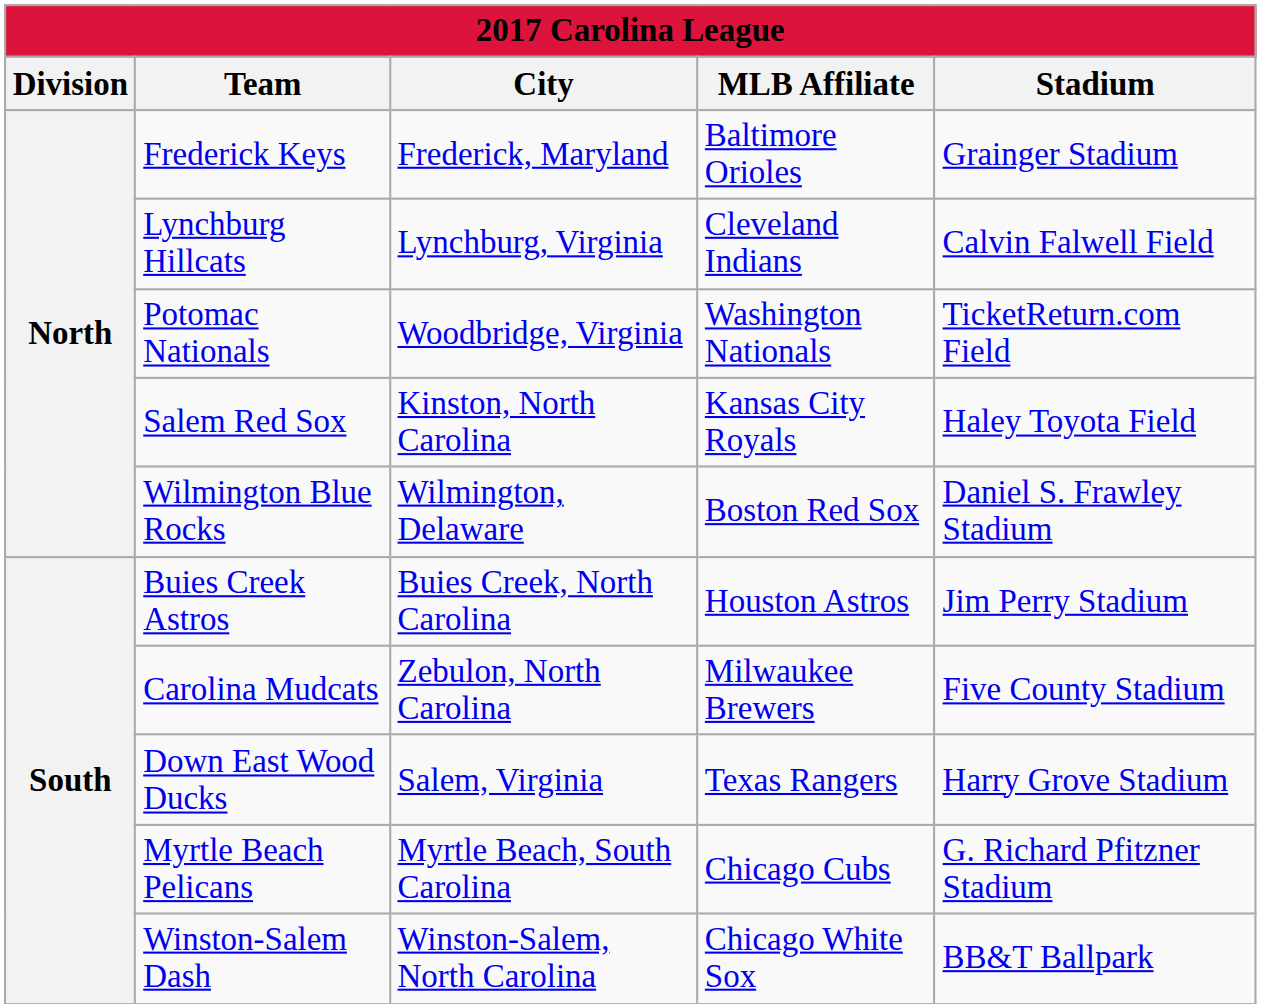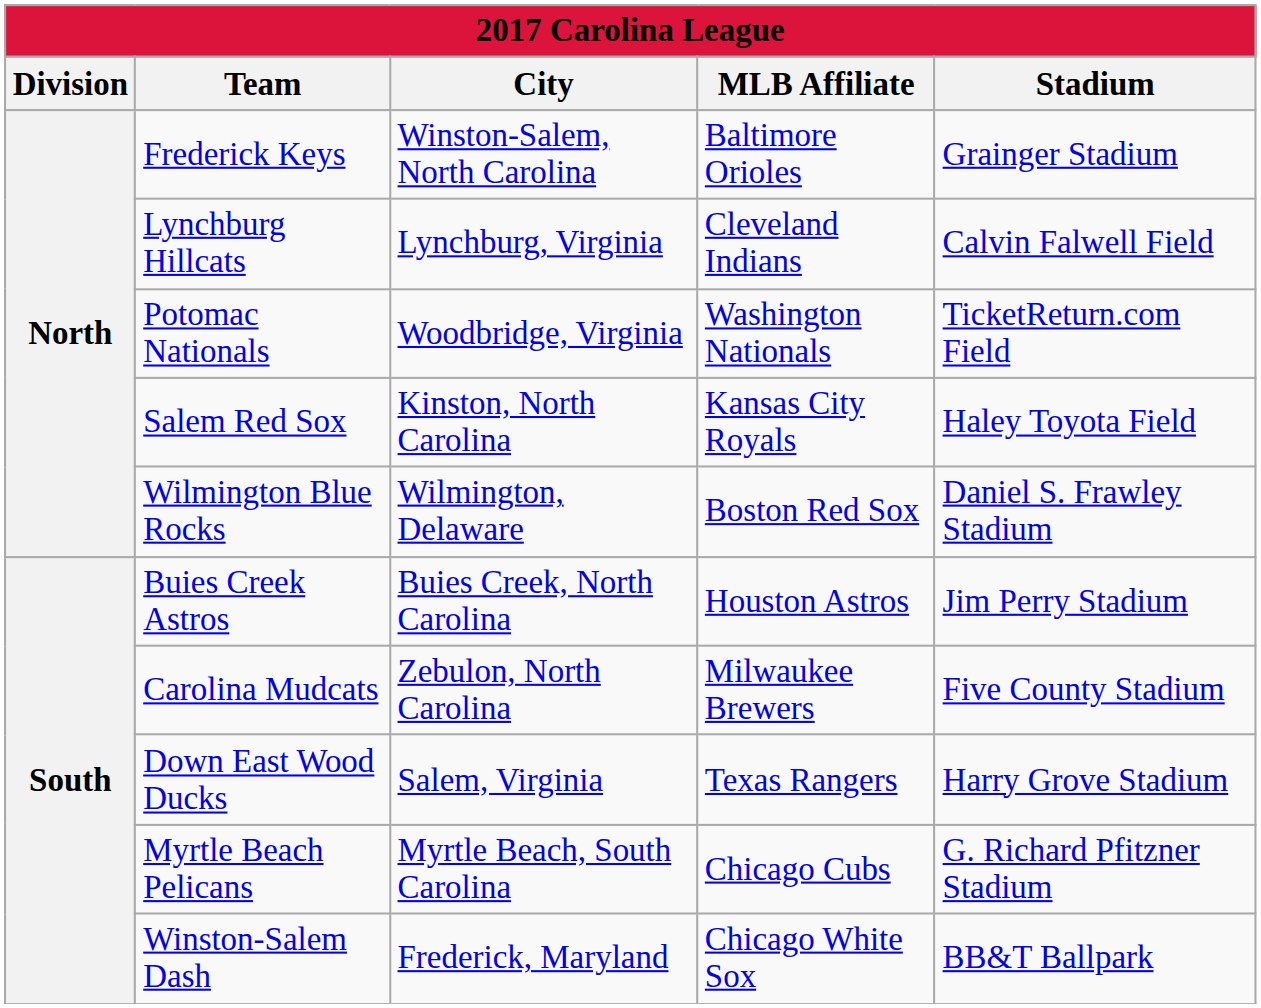 <table class="wikitable" style="width:auto">
 <tr>
 <td bgcolor="#DC143C" align="center" colspan="7"><strong><span>2017 Carolina League</span></strong></td>
 </tr>
 <tr>
 <th>Division</th>
 <th>Team</th>
 <th>City</th>
 <th>MLB Affiliate</th>
 <th>Stadium</th>
 </tr>
 <tr>
 <th rowspan="5">North</th>
 <td><a href='#'>Frederick Keys</a></td>
-<td><a href='#'>Frederick, Maryland</a></td>
+<td><a href='#'>Winston-Salem, North Carolina</a></td>
 <td><a href='#'>Baltimore Orioles</a></td>
 <td><a href='#'>Grainger Stadium</a></td>
 </tr>
 <tr>
 <td><a href='#'>Lynchburg Hillcats</a></td>
 <td><a href='#'>Lynchburg, Virginia</a></td>
 <td><a href='#'>Cleveland Indians</a></td>
 <td><a href='#'>Calvin Falwell Field</a></td>
 </tr>
 <tr>
 <td><a href='#'>Potomac Nationals</a></td>
 <td><a href='#'>Woodbridge, Virginia</a></td>
 <td><a href='#'>Washington Nationals</a></td>
 <td><a href='#'>TicketReturn.com Field</a></td>
 </tr>
 <tr>
 <td><a href='#'>Salem Red Sox</a></td>
 <td><a href='#'>Kinston, North Carolina</a></td>
 <td><a href='#'>Kansas City Royals</a></td>
 <td><a href='#'>Haley Toyota Field</a></td>
 </tr>
 <tr>
 <td><a href='#'>Wilmington Blue Rocks</a></td>
 <td><a href='#'>Wilmington, Delaware</a></td>
 <td><a href='#'>Boston Red Sox</a></td>
 <td><a href='#'>Daniel S. Frawley Stadium</a></td>
 </tr>
 <tr>
 <th rowspan="5">South</th>
 <td><a href='#'>Buies Creek Astros</a></td>
 <td><a href='#'>Buies Creek, North Carolina</a></td>
 <td><a href='#'>Houston Astros</a></td>
 <td><a href='#'>Jim Perry Stadium</a></td>
 </tr>
 <tr>
 <td><a href='#'>Carolina Mudcats</a></td>
 <td><a href='#'>Zebulon, North Carolina</a></td>
 <td><a href='#'>Milwaukee Brewers</a></td>
 <td><a href='#'>Five County Stadium</a></td>
 </tr>
 <tr>
 <td><a href='#'>Down East Wood Ducks</a></td>
 <td><a href='#'>Salem, Virginia</a></td>
 <td><a href='#'>Texas Rangers</a></td>
 <td><a href='#'>Harry Grove Stadium</a></td>
 </tr>
 <tr>
 <td><a href='#'>Myrtle Beach Pelicans</a></td>
 <td><a href='#'>Myrtle Beach, South Carolina</a></td>
 <td><a href='#'>Chicago Cubs</a></td>
 <td><a href='#'>G. Richard Pfitzner Stadium</a></td>
 </tr>
 <tr>
 <td><a href='#'>Winston-Salem Dash</a></td>
-<td><a href='#'>Winston-Salem, North Carolina</a></td>
+<td><a href='#'>Frederick, Maryland</a></td>
 <td><a href='#'>Chicago White Sox</a></td>
 <td><a href='#'>BB&T Ballpark</a></td>
 </tr>
 </table>
